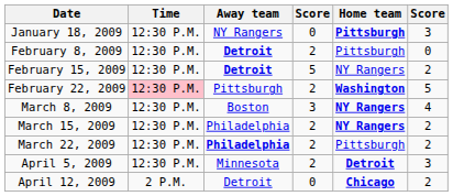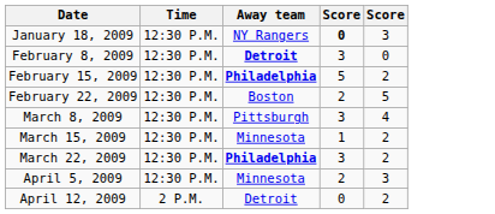 <table class="wikitable sortable" style="font-size: 95%;text-align: center;">
 <tr>
 <th>Date</th>
 <th>Time</th>
 <th>Away team</th>
 <th>Score</th>
-<th>Home team</th>
 <th>Score</th>
 </tr>
 <tr>
 <td>January 18, 2009</td>
 <td>12:30 P.M.</td>
 <td><a href='#'>NY Rangers</a></td>
-<td>0</td>
-<td><strong><a href='#'>Pittsburgh</a></strong></td>
+<td><strong>0</strong></td>
 <td>3</td>
 </tr>
 <tr>
 <td>February 8, 2009</td>
 <td>12:30 P.M.</td>
 <td><strong><a href='#'>Detroit</a></strong></td>
-<td>2</td>
-<td><a href='#'>Pittsburgh</a></td>
+<td>3</td>
 <td>0</td>
 </tr>
 <tr>
 <td>February 15, 2009</td>
 <td>12:30 P.M.</td>
-<td><strong><a href='#'>Detroit</a></strong></td>
+<td><strong><a href='#'>Philadelphia</a></strong></td>
 <td>5</td>
-<td><a href='#'>NY Rangers</a></td>
 <td>2</td>
 </tr>
 <tr>
 <td>February 22, 2009</td>
-<td style="background: pink;">12:30 P.M.</td>
-<td><a href='#'>Pittsburgh</a></td>
+<td>12:30 P.M.</td>
+<td><a href='#'>Boston</a></td>
 <td>2</td>
-<td><strong><a href='#'>Washington</a></strong></td>
 <td>5</td>
 </tr>
 <tr>
 <td>March 8, 2009</td>
 <td>12:30 P.M.</td>
-<td><a href='#'>Boston</a></td>
+<td><a href='#'>Pittsburgh</a></td>
 <td>3</td>
-<td><strong><a href='#'>NY Rangers</a></strong></td>
 <td>4</td>
 </tr>
 <tr>
 <td>March 15, 2009</td>
 <td>12:30 P.M.</td>
-<td><a href='#'>Philadelphia</a></td>
-<td>2</td>
-<td><strong><a href='#'>NY Rangers</a></strong></td>
+<td><a href='#'>Minnesota</a></td>
+<td>1</td>
 <td>2</td>
 </tr>
 <tr>
 <td>March 22, 2009</td>
 <td>12:30 P.M.</td>
 <td><strong><a href='#'>Philadelphia</a></strong></td>
-<td>2</td>
-<td><a href='#'>Pittsburgh</a></td>
+<td>3</td>
 <td>2</td>
 </tr>
 <tr>
 <td>April 5, 2009</td>
 <td>12:30 P.M.</td>
 <td><a href='#'>Minnesota</a></td>
 <td>2</td>
-<td><strong><a href='#'>Detroit</a></strong></td>
 <td>3</td>
 </tr>
 <tr>
 <td>April 12, 2009</td>
 <td>2 P.M.</td>
 <td><a href='#'>Detroit</a></td>
 <td>0</td>
-<td><strong><a href='#'>Chicago</a></strong></td>
 <td>2</td>
 </tr>
 </table>
